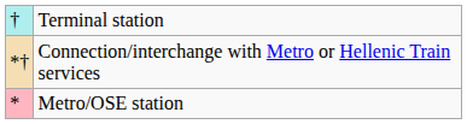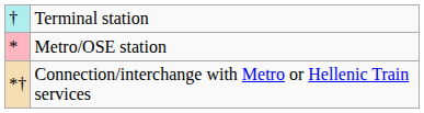 <table class="wikitable" style="text-align: left;" style=font-size:95%; width="30%">
 <tr>
 <td style="background-color:#AFEEEE">†</td>
 <td>Terminal station</td>
 </tr>
 <tr>
+<td style="background-color:#FFB6C1">*</td>
+<td>Metro/OSE station</td>
+</tr>
+<tr>
 <td style="background-color:#F5DEB3">*†</td>
 <td>Connection/interchange with <a href='#'>Metro</a> or <a href='#'>Hellenic Train</a> services</td>
 </tr>
-<tr>
-<td style="background-color:#FFB6C1">*</td>
-<td>Metro/OSE station</td>
-</tr>
 </table>
